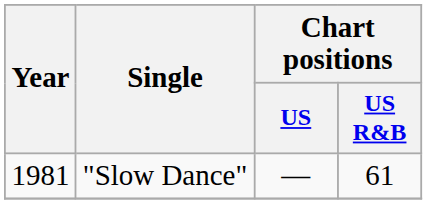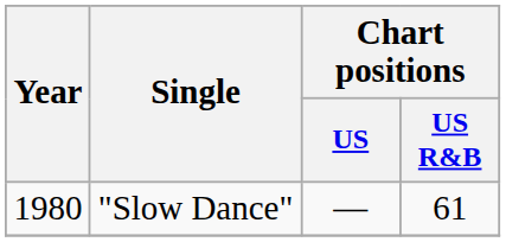 <table class="wikitable" style="text-align:center;">
 <tr>
 <th rowspan="2">Year</th>
 <th rowspan="2">Single</th>
 <th colspan="2">Chart positions</th>
 </tr>
 <tr style="font-size:smaller;">
 <th width="40"><a href='#'>US</a></th>
 <th width="40"><a href='#'>US<br>R&B</a></th>
 </tr>
 <tr>
-<td>1981</td>
+<td>1980</td>
 <td align="left">"Slow Dance"</td>
 <td>—</td>
 <td>61</td>
 </tr>
 <tr>
 </tr>
 </table>
